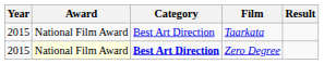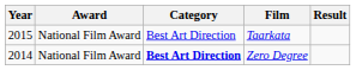 <table class="wikitable" style="font-size: 95%;">
 <tr>
 <th>Year</th>
 <th>Award</th>
 <th>Category</th>
 <th>Film</th>
 <th>Result</th>
 </tr>
 <tr>
 <td>2015</td>
 <td>National Film Award</td>
 <td><a href='#'>Best Art Direction</a></td>
 <td><em><a href='#'>Taarkata</a></em></td>
 <td></td>
 </tr>
 <tr>
-<td>2015</td>
-<td style="background: lightyellow;">National Film Award</td>
+<td>2014</td>
+<td>National Film Award</td>
 <td><strong><a href='#'>Best Art Direction</a></strong></td>
 <td><em><a href='#'>Zero Degree</a></em></td>
 <td></td>
 </tr>
 </table>
